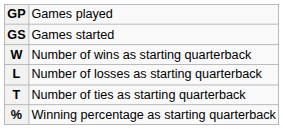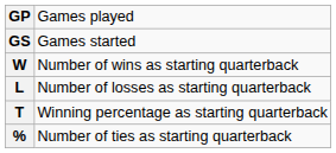 <table class="wikitable">
 <tr>
 <th>GP</th>
 <td>Games played</td>
 </tr>
 <tr>
 <th>GS</th>
 <td>Games started</td>
 </tr>
 <tr>
 <th>W</th>
 <td>Number of wins as starting quarterback</td>
 </tr>
 <tr>
 <th>L</th>
 <td>Number of losses as starting quarterback</td>
 </tr>
 <tr>
 <th>T</th>
-<td>Number of ties as starting quarterback</td>
+<td>Winning percentage as starting quarterback</td>
 </tr>
 <tr>
 <th>%</th>
-<td>Winning percentage as starting quarterback</td>
+<td>Number of ties as starting quarterback</td>
 </tr>
 </table>
